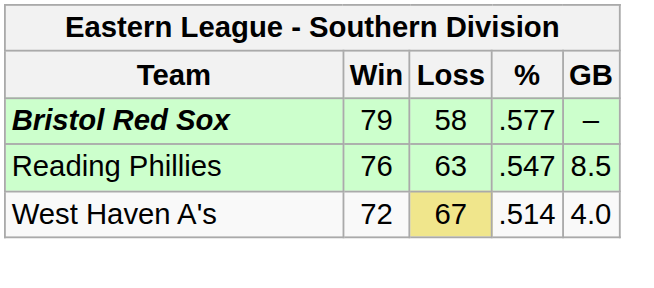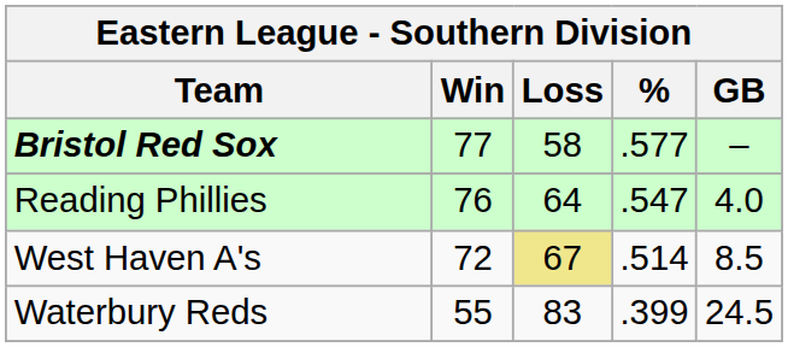 <table class="wikitable">
 <tr>
 <th colspan="5">Eastern League - Southern Division</th>
 </tr>
 <tr>
 <th width="55%">Team</th>
 <th>Win</th>
 <th>Loss</th>
 <th>%</th>
 <th>GB</th>
 </tr>
 <tr align=center bgcolor="#CCFFCC">
 <td align=left><strong><em>Bristol Red Sox</em></strong></td>
-<td>79</td>
+<td>77</td>
 <td>58</td>
 <td>.577</td>
 <td>–</td>
 </tr>
 <tr align=center bgcolor="#CCFFCC">
 <td align=left>Reading Phillies</td>
 <td>76</td>
-<td>63</td>
+<td>64</td>
 <td>.547</td>
-<td>8.5</td>
+<td>4.0</td>
 </tr>
 <tr align=center>
 <td align=left>West Haven A's</td>
 <td>72</td>
 <td style="background: khaki;">67</td>
 <td>.514</td>
-<td>4.0</td>
+<td>8.5</td>
+</tr>
+<tr align=center>
+<td align=left>Waterbury Reds</td>
+<td>55</td>
+<td>83</td>
+<td>.399</td>
+<td>24.5</td>
 </tr>
 </table>
